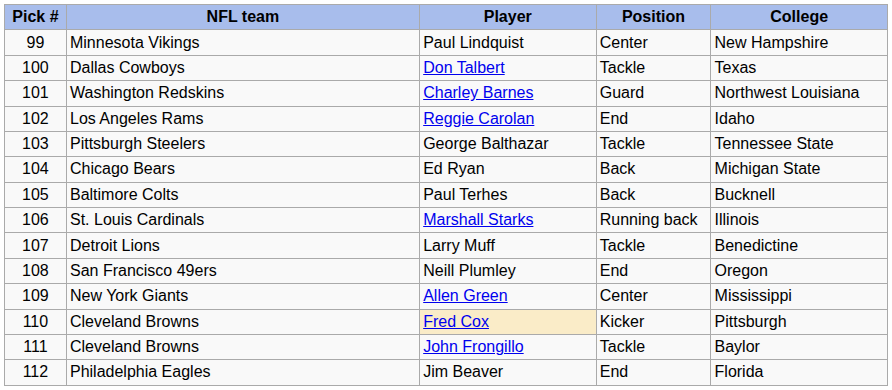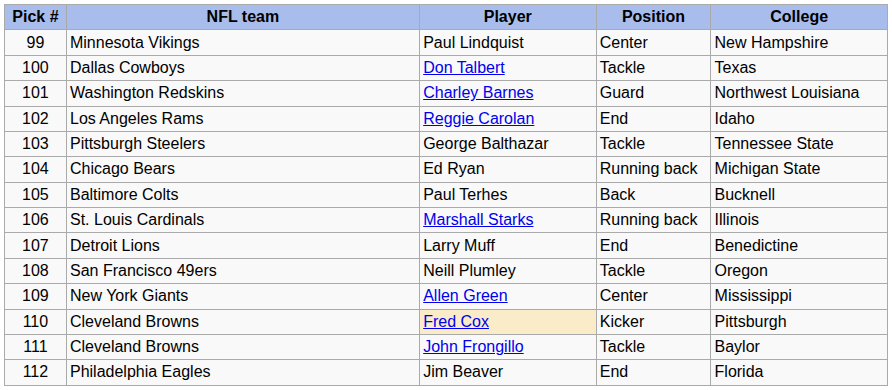 <table class="wikitable sortable sortable" style="width: 100%">
 <tr>
 <th style="background:#A8BDEC;" width=7%>Pick #</th>
 <th width=40% style="background:#A8BDEC;">NFL team</th>
 <th width=20% style="background:#A8BDEC;">Player</th>
 <th width=13% style="background:#A8BDEC;">Position</th>
 <th style="background:#A8BDEC;">College</th>
 </tr>
 <tr>
 <td align=center>99</td>
 <td>Minnesota Vikings</td>
 <td>Paul Lindquist</td>
 <td>Center</td>
 <td>New Hampshire</td>
 </tr>
 <tr>
 <td align=center>100</td>
 <td>Dallas Cowboys</td>
 <td><a href='#'>Don Talbert</a></td>
 <td>Tackle</td>
 <td>Texas</td>
 </tr>
 <tr>
 <td align=center>101</td>
 <td>Washington Redskins</td>
 <td><a href='#'>Charley Barnes</a></td>
 <td>Guard</td>
 <td>Northwest Louisiana</td>
 </tr>
 <tr>
 <td align=center>102</td>
 <td>Los Angeles Rams</td>
 <td><a href='#'>Reggie Carolan</a></td>
 <td>End</td>
 <td>Idaho</td>
 </tr>
 <tr>
 <td align=center>103</td>
 <td>Pittsburgh Steelers</td>
 <td>George Balthazar</td>
 <td>Tackle</td>
 <td>Tennessee State</td>
 </tr>
 <tr>
 <td align=center>104</td>
 <td>Chicago Bears</td>
 <td>Ed Ryan</td>
-<td>Back</td>
+<td>Running back</td>
 <td>Michigan State</td>
 </tr>
 <tr>
 <td align=center>105</td>
 <td>Baltimore Colts</td>
 <td>Paul Terhes</td>
 <td>Back</td>
 <td>Bucknell</td>
 </tr>
 <tr>
 <td align=center>106</td>
 <td>St. Louis Cardinals</td>
 <td><a href='#'>Marshall Starks</a></td>
 <td>Running back</td>
 <td>Illinois</td>
 </tr>
 <tr>
 <td align=center>107</td>
 <td>Detroit Lions</td>
 <td>Larry Muff</td>
-<td>Tackle</td>
+<td>End</td>
 <td>Benedictine</td>
 </tr>
 <tr>
 <td align=center>108</td>
 <td>San Francisco 49ers</td>
 <td>Neill Plumley</td>
-<td>End</td>
+<td>Tackle</td>
 <td>Oregon</td>
 </tr>
 <tr>
 <td align=center>109</td>
 <td>New York Giants</td>
 <td><a href='#'>Allen Green</a></td>
 <td>Center</td>
 <td>Mississippi</td>
 </tr>
 <tr>
 <td align=center>110</td>
 <td>Cleveland Browns</td>
 <td bgcolor="#faecc8"><a href='#'>Fred Cox</a></td>
 <td>Kicker</td>
 <td>Pittsburgh</td>
 </tr>
 <tr>
 <td align=center>111</td>
 <td>Cleveland Browns</td>
 <td><a href='#'>John Frongillo</a></td>
 <td>Tackle</td>
 <td>Baylor</td>
 </tr>
 <tr>
 <td align=center>112</td>
 <td>Philadelphia Eagles</td>
 <td>Jim Beaver</td>
 <td>End</td>
 <td>Florida</td>
 </tr>
 </table>
